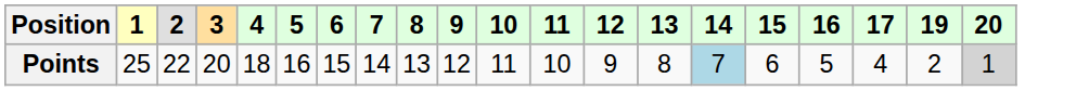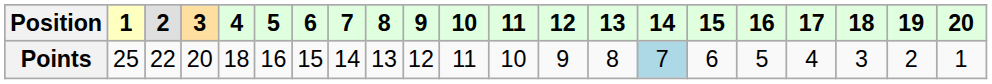 <table class="wikitable" style="font-size:85%; text-align:center">
 <tr>
 <th>Position</th>
 <td style="background:#ffffbf;"> <strong>1</strong> </td>
 <td style="background:#dfdfdf;"> <strong>2</strong> </td>
 <td style="background:#ffdf9f;"> <strong>3</strong> </td>
 <td style="background:#dfffdf;"> <strong>4</strong> </td>
 <td style="background:#dfffdf;"> <strong>5</strong> </td>
 <td style="background:#dfffdf;"> <strong>6</strong> </td>
 <td style="background:#dfffdf;"> <strong>7</strong> </td>
 <td style="background:#dfffdf;"> <strong>8</strong> </td>
 <td style="background:#dfffdf;"> <strong>9</strong> </td>
 <td style="background:#dfffdf;"> <strong>10</strong> </td>
 <td style="background:#dfffdf;"> <strong>11</strong> </td>
 <td style="background:#dfffdf;"> <strong>12</strong> </td>
 <td style="background:#dfffdf;"> <strong>13</strong> </td>
 <td style="background:#dfffdf;"> <strong>14</strong> </td>
 <td style="background:#dfffdf;"> <strong>15</strong> </td>
 <td style="background:#dfffdf;"> <strong>16</strong> </td>
 <td style="background:#dfffdf;"> <strong>17</strong> </td>
+<td style="background:#dfffdf;"> <strong>18</strong> </td>
 <td style="background:#dfffdf;"> <strong>19</strong> </td>
 <td style="background:#dfffdf;"> <strong>20</strong> </td>
 </tr>
 <tr>
 <th>Points</th>
 <td>25</td>
 <td>22</td>
 <td>20</td>
 <td>18</td>
 <td>16</td>
 <td>15</td>
 <td>14</td>
 <td>13</td>
 <td>12</td>
 <td>11</td>
 <td>10</td>
 <td>9</td>
 <td>8</td>
 <td style="background: lightblue;">7</td>
 <td>6</td>
 <td>5</td>
 <td>4</td>
+<td>3</td>
 <td>2</td>
-<td style="background: lightgrey;">1</td>
+<td>1</td>
 </tr>
 </table>
